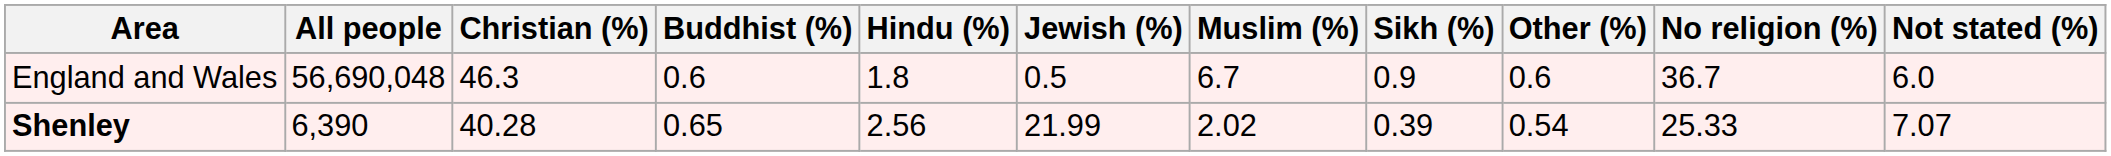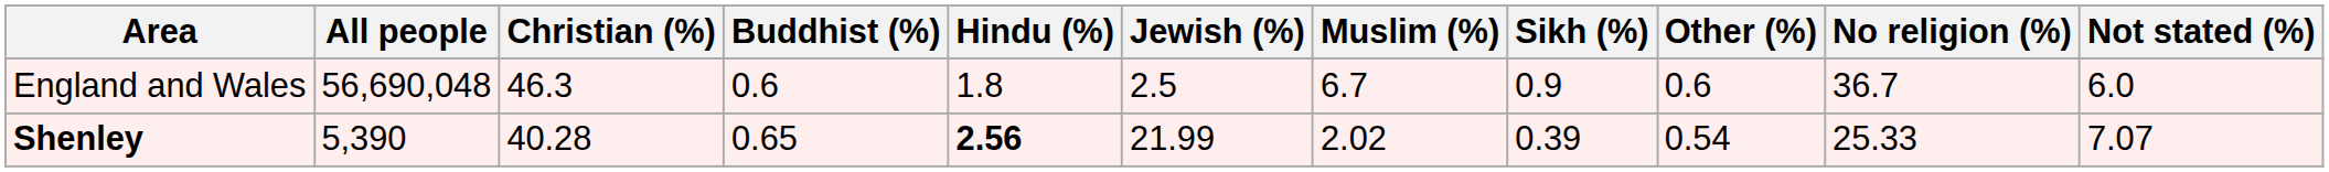 <table class="wikitable">
 <tr>
 <th>Area</th>
 <th>All people</th>
 <th>Christian (%)</th>
 <th>Buddhist (%)</th>
 <th>Hindu (%)</th>
 <th>Jewish (%)</th>
 <th>Muslim (%)</th>
 <th>Sikh (%)</th>
 <th>Other (%)</th>
 <th>No religion (%)</th>
 <th>Not stated (%)</th>
 </tr>
 <tr style="background:#fee;">
 <td>England and Wales</td>
 <td>56,690,048</td>
 <td>46.3</td>
 <td>0.6</td>
 <td>1.8</td>
-<td>0.5</td>
+<td>2.5</td>
 <td>6.7</td>
 <td>0.9</td>
 <td>0.6</td>
 <td>36.7</td>
 <td>6.0</td>
 </tr>
 <tr style="background:#fee;">
 <td><strong>Shenley</strong></td>
-<td>6,390</td>
+<td>5,390</td>
 <td>40.28</td>
 <td>0.65</td>
-<td>2.56</td>
+<td><strong>2.56</strong></td>
 <td>21.99</td>
 <td>2.02</td>
 <td>0.39</td>
 <td>0.54</td>
 <td>25.33</td>
 <td>7.07</td>
 </tr>
 </table>
